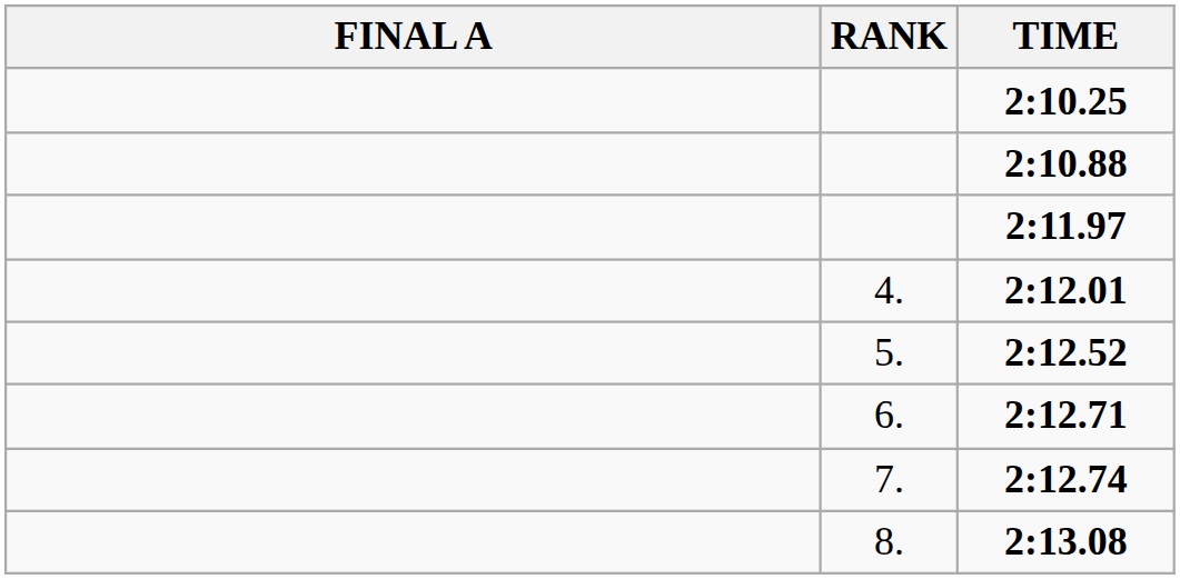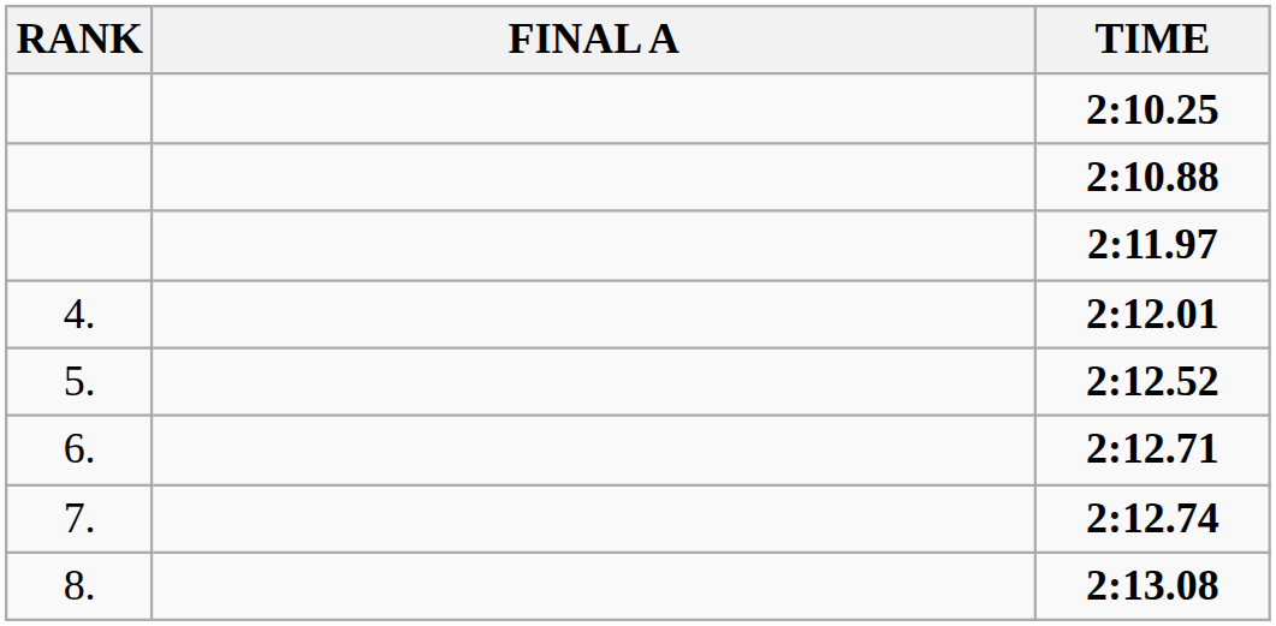 <table class="wikitable">
 <tr>
+<th>RANK</th>
 <th style="width: 20em">FINAL A</th>
-<th>RANK</th>
 <th style="width: 5em">TIME</th>
 </tr>
 <tr>
+<td align="center"></td>
 <td></td>
-<td align="center"></td>
 <td align="center"><strong>2:10.25</strong></td>
 </tr>
 <tr>
+<td align="center"></td>
 <td></td>
-<td align="center"></td>
 <td align="center"><strong>2:10.88</strong></td>
 </tr>
 <tr>
+<td align="center"></td>
 <td></td>
-<td align="center"></td>
 <td align="center"><strong>2:11.97</strong></td>
 </tr>
 <tr>
+<td align="center">4.</td>
 <td></td>
-<td align="center">4.</td>
 <td align="center"><strong>2:12.01</strong></td>
 </tr>
 <tr>
+<td align="center">5.</td>
 <td></td>
-<td align="center">5.</td>
 <td align="center"><strong>2:12.52</strong></td>
 </tr>
 <tr>
+<td align="center">6.</td>
 <td></td>
-<td align="center">6.</td>
 <td align="center"><strong>2:12.71</strong></td>
 </tr>
 <tr>
+<td align="center">7.</td>
 <td></td>
-<td align="center">7.</td>
 <td align="center"><strong>2:12.74</strong></td>
 </tr>
 <tr>
+<td align="center">8.</td>
 <td></td>
-<td align="center">8.</td>
 <td align="center"><strong>2:13.08</strong></td>
 </tr>
 </table>
